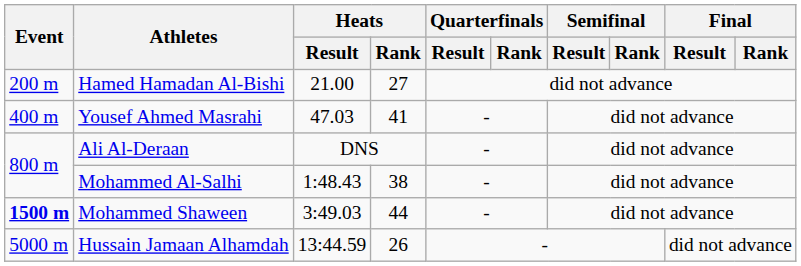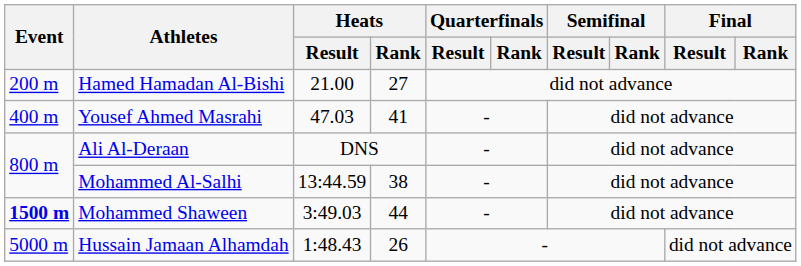 <table class="wikitable" border="1" style="font-size:90%">
 <tr>
 <th rowspan="2">Event</th>
 <th rowspan="2">Athletes</th>
 <th colspan="2">Heats</th>
 <th colspan="2">Quarterfinals</th>
 <th colspan="2">Semifinal</th>
 <th colspan="2">Final</th>
 </tr>
 <tr>
 <th>Result</th>
 <th>Rank</th>
 <th>Result</th>
 <th>Rank</th>
 <th>Result</th>
 <th>Rank</th>
 <th>Result</th>
 <th>Rank</th>
 </tr>
 <tr>
 <td><a href='#'>200 m</a></td>
 <td><a href='#'>Hamed Hamadan Al-Bishi</a></td>
 <td align=center>21.00</td>
 <td align=center>27</td>
 <td align=center colspan=6>did not advance</td>
 </tr>
 <tr>
 <td><a href='#'>400 m</a></td>
 <td><a href='#'>Yousef Ahmed Masrahi</a></td>
 <td align=center>47.03</td>
 <td align=center>41</td>
 <td align=center colspan=2>-</td>
 <td align=center colspan=4>did not advance</td>
 </tr>
 <tr>
 <td rowspan=2><a href='#'>800 m</a></td>
 <td><a href='#'>Ali Al-Deraan</a></td>
 <td align=center colspan=2>DNS</td>
 <td align=center colspan=2>-</td>
 <td align=center colspan=4>did not advance</td>
 </tr>
 <tr>
 <td><a href='#'>Mohammed Al-Salhi</a></td>
-<td align=center>1:48.43</td>
+<td align=center>13:44.59</td>
 <td align=center>38</td>
 <td align=center colspan=2>-</td>
 <td align=center colspan=4>did not advance</td>
 </tr>
 <tr>
 <td><strong><a href='#'>1500 m</a></strong></td>
 <td><a href='#'>Mohammed Shaween</a></td>
 <td align=center>3:49.03</td>
 <td align=center>44</td>
 <td align=center colspan=2>-</td>
 <td align=center colspan=4>did not advance</td>
 </tr>
 <tr>
 <td><a href='#'>5000 m</a></td>
 <td><a href='#'>Hussain Jamaan Alhamdah</a></td>
-<td align=center>13:44.59</td>
+<td align=center>1:48.43</td>
 <td align=center>26</td>
 <td align=center colspan=4>-</td>
 <td align=center colspan=2>did not advance</td>
 </tr>
 </table>
